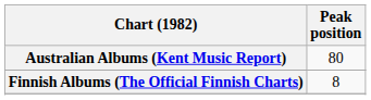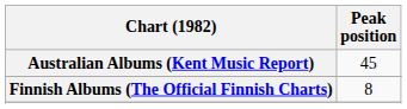 <table class="wikitable sortable plainrowheaders" style="text-align:center">
 <tr>
 <th scope="col">Chart (1982)</th>
 <th scope="col">Peak<br>position</th>
 </tr>
 <tr>
 <th scope="row">Australian Albums (<a href='#'>Kent Music Report</a>)</th>
-<td>80</td>
+<td>45</td>
 </tr>
 <tr>
 </tr>
 <tr>
 <th scope="row">Finnish Albums (<a href='#'>The Official Finnish Charts</a>)</th>
 <td>8</td>
 </tr>
 <tr>
 </tr>
 <tr>
 </tr>
 <tr>
 </tr>
 <tr>
 </tr>
 <tr>
 </tr>
 <tr>
 </tr>
 </table>
